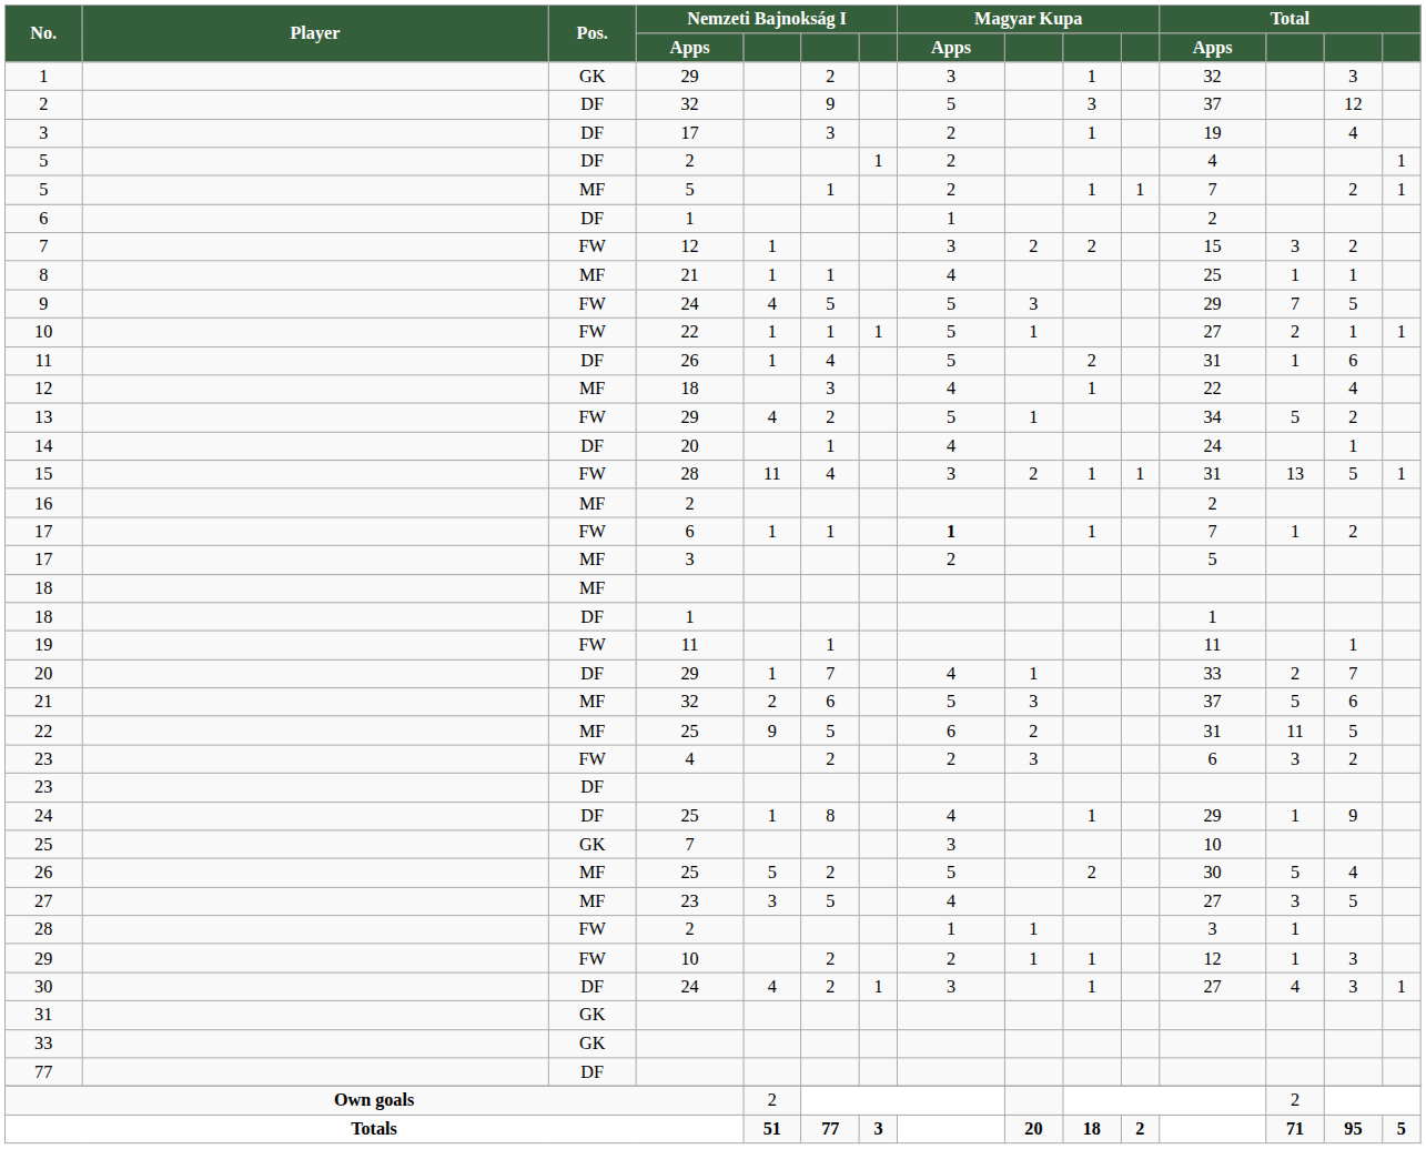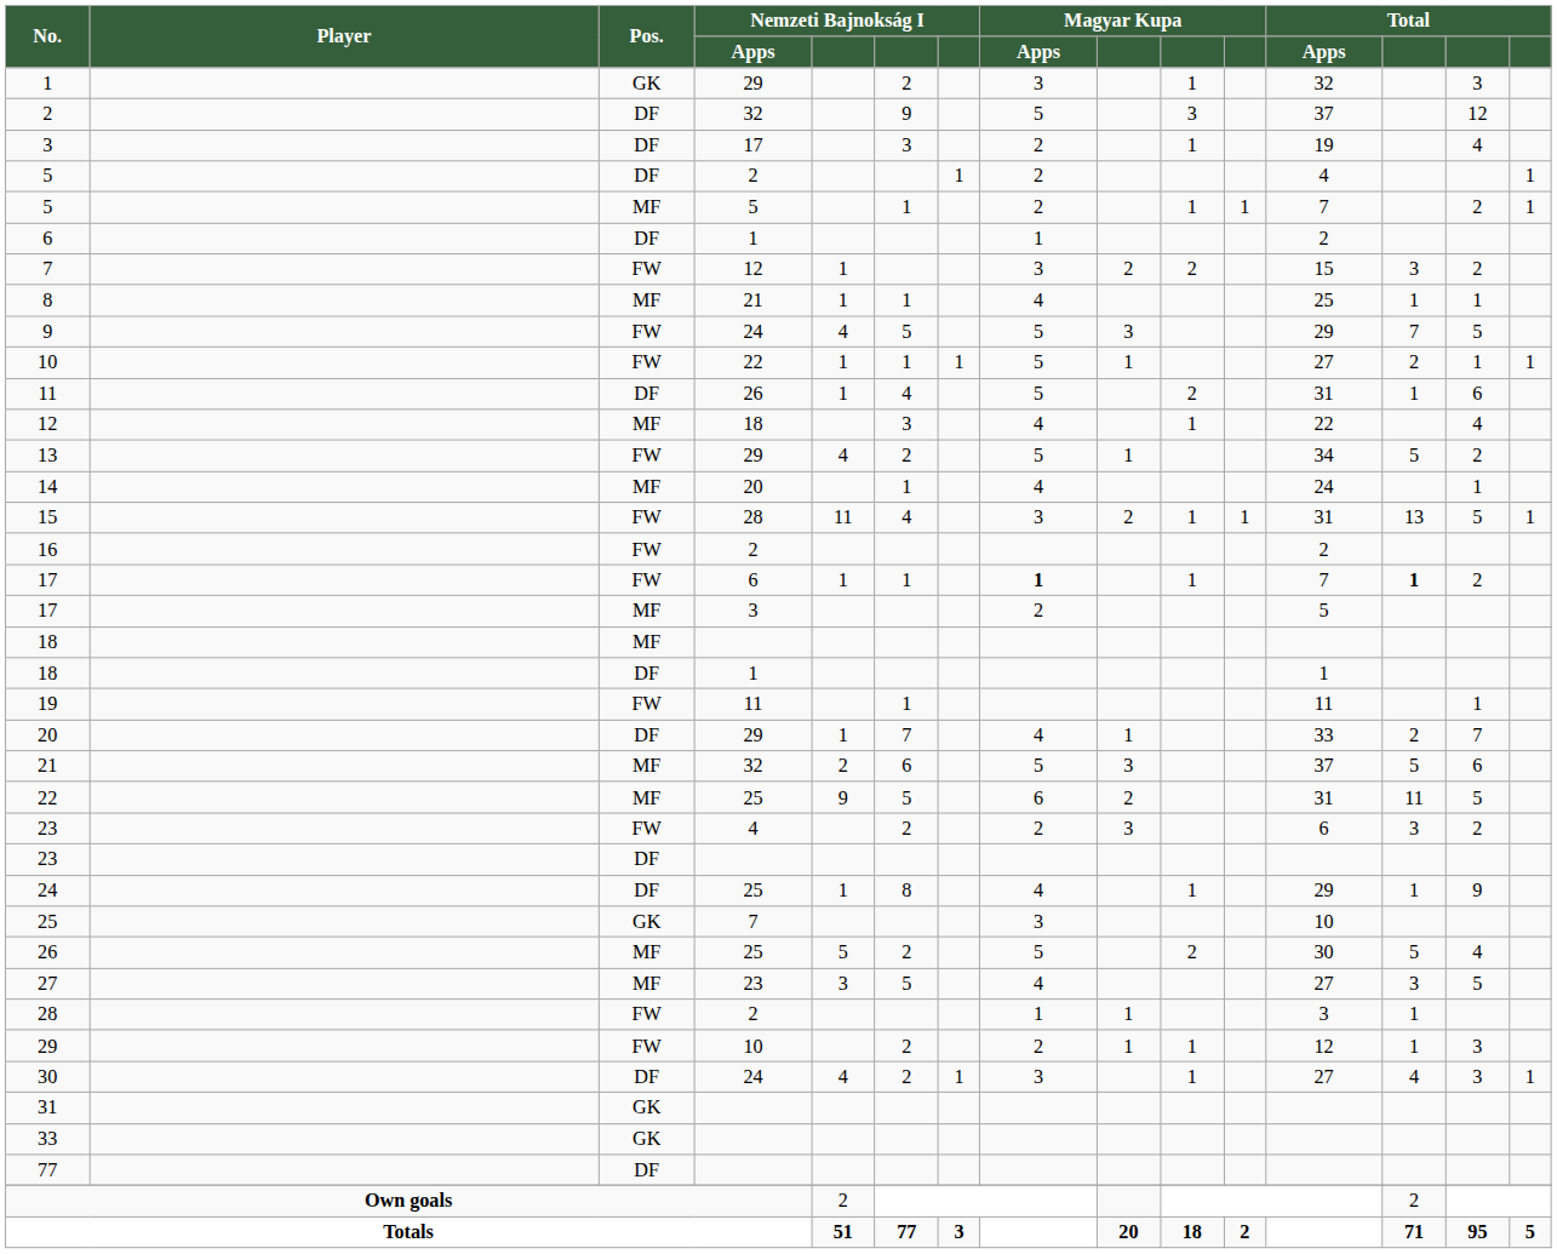 <table class="wikitable sortable alternance" style="text-align:center;width:100%">
 <tr>
 <th rowspan="2" style="background-color:#355E3B;color:white;width:5px">No.</th>
 <th rowspan="2" style="background-color:#355E3B;color:white;width:180px">Player</th>
 <th rowspan="2" style="background-color:#355E3B;color:white;width:5px">Pos.</th>
 <th colspan="4" style="background:#355E3B;color:white">Nemzeti Bajnokság I</th>
 <th colspan="4" style="background:#355E3B;color:white">Magyar Kupa</th>
 <th colspan="4" style="background:#355E3B;color:white">Total</th>
 </tr>
 <tr style="text-align:center">
 <th width="4" style="background-color:#355E3B;color:white">Apps</th>
 <th width="4" style="background-color:#355E3B"></th>
 <th width="4" style="background-color:#355E3B"></th>
 <th width="4" style="background-color:#355E3B"></th>
 <th width="4" style="background-color:#355E3B;color:white">Apps</th>
 <th width="4" style="background-color:#355E3B"></th>
 <th width="4" style="background-color:#355E3B"></th>
 <th width="4" style="background-color:#355E3B"></th>
 <th width="4" style="background-color:#355E3B;color:white">Apps</th>
 <th width="4" style="background-color:#355E3B"></th>
 <th width="4" style="background-color:#355E3B"></th>
 <th width="4" style="background-color:#355E3B"></th>
 </tr>
 <tr>
 <td>1</td>
 <td> </td>
 <td>GK</td>
 <td>29</td>
 <td></td>
 <td>2</td>
 <td></td>
 <td>3</td>
 <td></td>
 <td>1</td>
 <td></td>
 <td>32</td>
 <td></td>
 <td>3</td>
 <td></td>
 </tr>
 <tr>
 <td>2</td>
 <td> </td>
 <td>DF</td>
 <td>32</td>
 <td></td>
 <td>9</td>
 <td></td>
 <td>5</td>
 <td></td>
 <td>3</td>
 <td></td>
 <td>37</td>
 <td></td>
 <td>12</td>
 <td></td>
 </tr>
 <tr>
 <td>3</td>
 <td> </td>
 <td>DF</td>
 <td>17</td>
 <td></td>
 <td>3</td>
 <td></td>
 <td>2</td>
 <td></td>
 <td>1</td>
 <td></td>
 <td>19</td>
 <td></td>
 <td>4</td>
 <td></td>
 </tr>
 <tr>
 <td>5</td>
 <td> </td>
 <td>DF</td>
 <td>2</td>
 <td></td>
 <td></td>
 <td>1</td>
 <td>2</td>
 <td></td>
 <td></td>
 <td></td>
 <td>4</td>
 <td></td>
 <td></td>
 <td>1</td>
 </tr>
 <tr>
 <td>5</td>
 <td> </td>
 <td>MF</td>
 <td>5</td>
 <td></td>
 <td>1</td>
 <td></td>
 <td>2</td>
 <td></td>
 <td>1</td>
 <td>1</td>
 <td>7</td>
 <td></td>
 <td>2</td>
 <td>1</td>
 </tr>
 <tr>
 <td>6</td>
 <td> </td>
 <td>DF</td>
 <td>1</td>
 <td></td>
 <td></td>
 <td></td>
 <td>1</td>
 <td></td>
 <td></td>
 <td></td>
 <td>2</td>
 <td></td>
 <td></td>
 <td></td>
 </tr>
 <tr>
 <td>7</td>
 <td> </td>
 <td>FW</td>
 <td>12</td>
 <td>1</td>
 <td></td>
 <td></td>
 <td>3</td>
 <td>2</td>
 <td>2</td>
 <td></td>
 <td>15</td>
 <td>3</td>
 <td>2</td>
 <td></td>
 </tr>
 <tr>
 <td>8</td>
 <td> </td>
 <td>MF</td>
 <td>21</td>
 <td>1</td>
 <td>1</td>
 <td></td>
 <td>4</td>
 <td></td>
 <td></td>
 <td></td>
 <td>25</td>
 <td>1</td>
 <td>1</td>
 <td></td>
 </tr>
 <tr>
 <td>9</td>
 <td> </td>
 <td>FW</td>
 <td>24</td>
 <td>4</td>
 <td>5</td>
 <td></td>
 <td>5</td>
 <td>3</td>
 <td></td>
 <td></td>
 <td>29</td>
 <td>7</td>
 <td>5</td>
 <td></td>
 </tr>
 <tr>
 <td>10</td>
 <td> </td>
 <td>FW</td>
 <td>22</td>
 <td>1</td>
 <td>1</td>
 <td>1</td>
 <td>5</td>
 <td>1</td>
 <td></td>
 <td></td>
 <td>27</td>
 <td>2</td>
 <td>1</td>
 <td>1</td>
 </tr>
 <tr>
 <td>11</td>
 <td> </td>
 <td>DF</td>
 <td>26</td>
 <td>1</td>
 <td>4</td>
 <td></td>
 <td>5</td>
 <td></td>
 <td>2</td>
 <td></td>
 <td>31</td>
 <td>1</td>
 <td>6</td>
 <td></td>
 </tr>
 <tr>
 <td>12</td>
 <td> </td>
 <td>MF</td>
 <td>18</td>
 <td></td>
 <td>3</td>
 <td></td>
 <td>4</td>
 <td></td>
 <td>1</td>
 <td></td>
 <td>22</td>
 <td></td>
 <td>4</td>
 <td></td>
 </tr>
 <tr>
 <td>13</td>
 <td> </td>
 <td>FW</td>
 <td>29</td>
 <td>4</td>
 <td>2</td>
 <td></td>
 <td>5</td>
 <td>1</td>
 <td></td>
 <td></td>
 <td>34</td>
 <td>5</td>
 <td>2</td>
 <td></td>
 </tr>
 <tr>
 <td>14</td>
 <td> </td>
-<td>DF</td>
+<td>MF</td>
 <td>20</td>
 <td></td>
 <td>1</td>
 <td></td>
 <td>4</td>
 <td></td>
 <td></td>
 <td></td>
 <td>24</td>
 <td></td>
 <td>1</td>
 <td></td>
 </tr>
 <tr>
 <td>15</td>
 <td> </td>
 <td>FW</td>
 <td>28</td>
 <td>11</td>
 <td>4</td>
 <td></td>
 <td>3</td>
 <td>2</td>
 <td>1</td>
 <td>1</td>
 <td>31</td>
 <td>13</td>
 <td>5</td>
 <td>1</td>
 </tr>
 <tr>
 <td>16</td>
 <td> </td>
-<td>MF</td>
+<td>FW</td>
 <td>2</td>
 <td></td>
 <td></td>
 <td></td>
 <td></td>
 <td></td>
 <td></td>
 <td></td>
 <td>2</td>
 <td></td>
 <td></td>
 <td></td>
 </tr>
 <tr>
 <td>17</td>
 <td> </td>
 <td>FW</td>
 <td>6</td>
 <td>1</td>
 <td>1</td>
 <td></td>
 <td><strong>1</strong></td>
 <td></td>
 <td>1</td>
 <td></td>
 <td>7</td>
-<td>1</td>
+<td><strong>1</strong></td>
 <td>2</td>
 <td></td>
 </tr>
 <tr>
 <td>17</td>
 <td> </td>
 <td>MF</td>
 <td>3</td>
 <td></td>
 <td></td>
 <td></td>
 <td>2</td>
 <td></td>
 <td></td>
 <td></td>
 <td>5</td>
 <td></td>
 <td></td>
 <td></td>
 </tr>
 <tr>
 <td>18</td>
 <td> </td>
 <td>MF</td>
 <td></td>
 <td></td>
 <td></td>
 <td></td>
 <td></td>
 <td></td>
 <td></td>
 <td></td>
 <td></td>
 <td></td>
 <td></td>
 <td></td>
 </tr>
 <tr>
 <td>18</td>
 <td> </td>
 <td>DF</td>
 <td>1</td>
 <td></td>
 <td></td>
 <td></td>
 <td></td>
 <td></td>
 <td></td>
 <td></td>
 <td>1</td>
 <td></td>
 <td></td>
 <td></td>
 </tr>
 <tr>
 <td>19</td>
 <td> </td>
 <td>FW</td>
 <td>11</td>
 <td></td>
 <td>1</td>
 <td></td>
 <td></td>
 <td></td>
 <td></td>
 <td></td>
 <td>11</td>
 <td></td>
 <td>1</td>
 <td></td>
 </tr>
 <tr>
 <td>20</td>
 <td> </td>
 <td>DF</td>
 <td>29</td>
 <td>1</td>
 <td>7</td>
 <td></td>
 <td>4</td>
 <td>1</td>
 <td></td>
 <td></td>
 <td>33</td>
 <td>2</td>
 <td>7</td>
 <td></td>
 </tr>
 <tr>
 <td>21</td>
 <td> </td>
 <td>MF</td>
 <td>32</td>
 <td>2</td>
 <td>6</td>
 <td></td>
 <td>5</td>
 <td>3</td>
 <td></td>
 <td></td>
 <td>37</td>
 <td>5</td>
 <td>6</td>
 <td></td>
 </tr>
 <tr>
 <td>22</td>
 <td> </td>
 <td>MF</td>
 <td>25</td>
 <td>9</td>
 <td>5</td>
 <td></td>
 <td>6</td>
 <td>2</td>
 <td></td>
 <td></td>
 <td>31</td>
 <td>11</td>
 <td>5</td>
 <td></td>
 </tr>
 <tr>
 <td>23</td>
 <td> </td>
 <td>FW</td>
 <td>4</td>
 <td></td>
 <td>2</td>
 <td></td>
 <td>2</td>
 <td>3</td>
 <td></td>
 <td></td>
 <td>6</td>
 <td>3</td>
 <td>2</td>
 <td></td>
 </tr>
 <tr>
 <td>23</td>
 <td> </td>
 <td>DF</td>
 <td></td>
 <td></td>
 <td></td>
 <td></td>
 <td></td>
 <td></td>
 <td></td>
 <td></td>
 <td></td>
 <td></td>
 <td></td>
 <td></td>
 </tr>
 <tr>
 <td>24</td>
 <td> </td>
 <td>DF</td>
 <td>25</td>
 <td>1</td>
 <td>8</td>
 <td></td>
 <td>4</td>
 <td></td>
 <td>1</td>
 <td></td>
 <td>29</td>
 <td>1</td>
 <td>9</td>
 <td></td>
 </tr>
 <tr>
 <td>25</td>
 <td> </td>
 <td>GK</td>
 <td>7</td>
 <td></td>
 <td></td>
 <td></td>
 <td>3</td>
 <td></td>
 <td></td>
 <td></td>
 <td>10</td>
 <td></td>
 <td></td>
 <td></td>
 </tr>
 <tr>
 <td>26</td>
 <td> </td>
 <td>MF</td>
 <td>25</td>
 <td>5</td>
 <td>2</td>
 <td></td>
 <td>5</td>
 <td></td>
 <td>2</td>
 <td></td>
 <td>30</td>
 <td>5</td>
 <td>4</td>
 <td></td>
 </tr>
 <tr>
 <td>27</td>
 <td> </td>
 <td>MF</td>
 <td>23</td>
 <td>3</td>
 <td>5</td>
 <td></td>
 <td>4</td>
 <td></td>
 <td></td>
 <td></td>
 <td>27</td>
 <td>3</td>
 <td>5</td>
 <td></td>
 </tr>
 <tr>
 <td>28</td>
 <td> </td>
 <td>FW</td>
 <td>2</td>
 <td></td>
 <td></td>
 <td></td>
 <td>1</td>
 <td>1</td>
 <td></td>
 <td></td>
 <td>3</td>
 <td>1</td>
 <td></td>
 <td></td>
 </tr>
 <tr>
 <td>29</td>
 <td> </td>
 <td>FW</td>
 <td>10</td>
 <td></td>
 <td>2</td>
 <td></td>
 <td>2</td>
 <td>1</td>
 <td>1</td>
 <td></td>
 <td>12</td>
 <td>1</td>
 <td>3</td>
 <td></td>
 </tr>
 <tr>
 <td>30</td>
 <td> </td>
 <td>DF</td>
 <td>24</td>
 <td>4</td>
 <td>2</td>
 <td>1</td>
 <td>3</td>
 <td></td>
 <td>1</td>
 <td></td>
 <td>27</td>
 <td>4</td>
 <td>3</td>
 <td>1</td>
 </tr>
 <tr>
 <td>31</td>
 <td> </td>
 <td>GK</td>
 <td></td>
 <td></td>
 <td></td>
 <td></td>
 <td></td>
 <td></td>
 <td></td>
 <td></td>
 <td></td>
 <td></td>
 <td></td>
 <td></td>
 </tr>
 <tr>
 <td>33</td>
 <td> </td>
 <td>GK</td>
 <td></td>
 <td></td>
 <td></td>
 <td></td>
 <td></td>
 <td></td>
 <td></td>
 <td></td>
 <td></td>
 <td></td>
 <td></td>
 <td></td>
 </tr>
 <tr>
 <td>77</td>
 <td> </td>
 <td>DF</td>
 <td></td>
 <td></td>
 <td></td>
 <td></td>
 <td></td>
 <td></td>
 <td></td>
 <td></td>
 <td></td>
 <td></td>
 <td></td>
 <td></td>
 </tr>
 <tr>
 </tr>
 <tr class="sortbottom">
 <td colspan="4"><strong>Own goals</strong></td>
 <td>2</td>
 <td colspan="3" style="background:white;text-align:center"></td>
 <td></td>
 <td colspan="3" style="background:white;text-align:center"></td>
 <td>2</td>
 <td colspan="2" style="background:white;text-align:center"></td>
 </tr>
 <tr class="sortbottom">
 <td colspan="4" style="background:white;text-align:center"><strong>Totals</strong></td>
 <td><strong>51</strong></td>
 <td><strong>77</strong></td>
 <td><strong>3</strong></td>
 <td rowspan="3" style="background:white;text-align:center"></td>
 <td><strong>20</strong></td>
 <td><strong>18</strong></td>
 <td><strong>2</strong></td>
 <td rowspan="3" style="background:white;text-align:center"></td>
 <td><strong>71</strong></td>
 <td><strong>95</strong></td>
 <td><strong>5</strong></td>
 </tr>
 </table>
